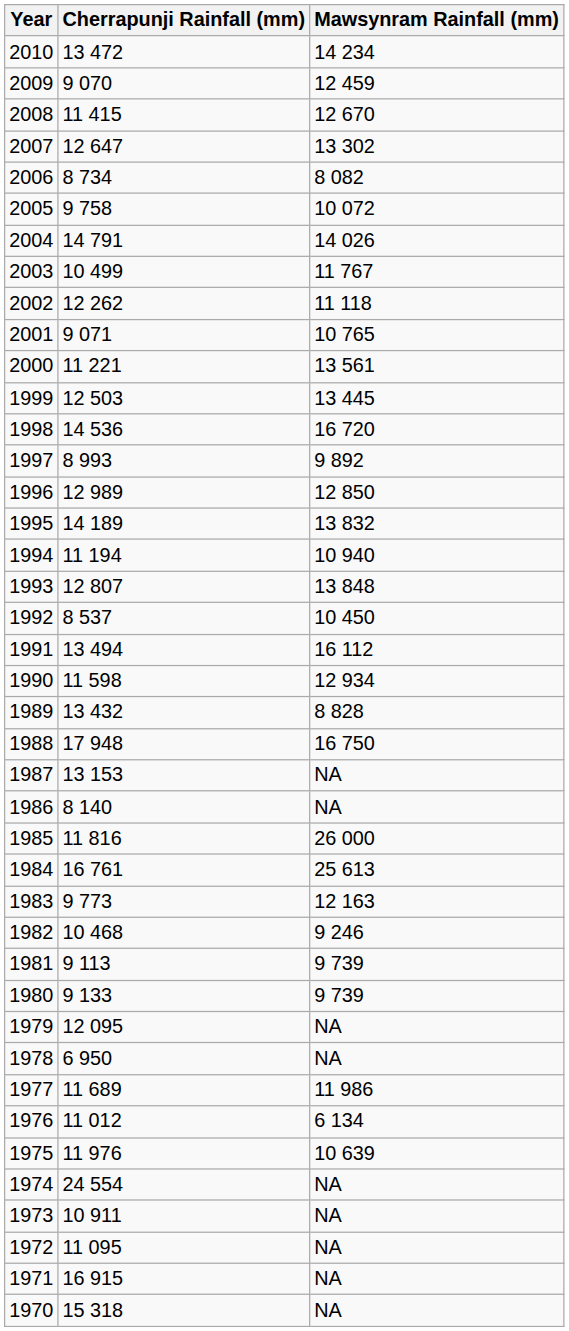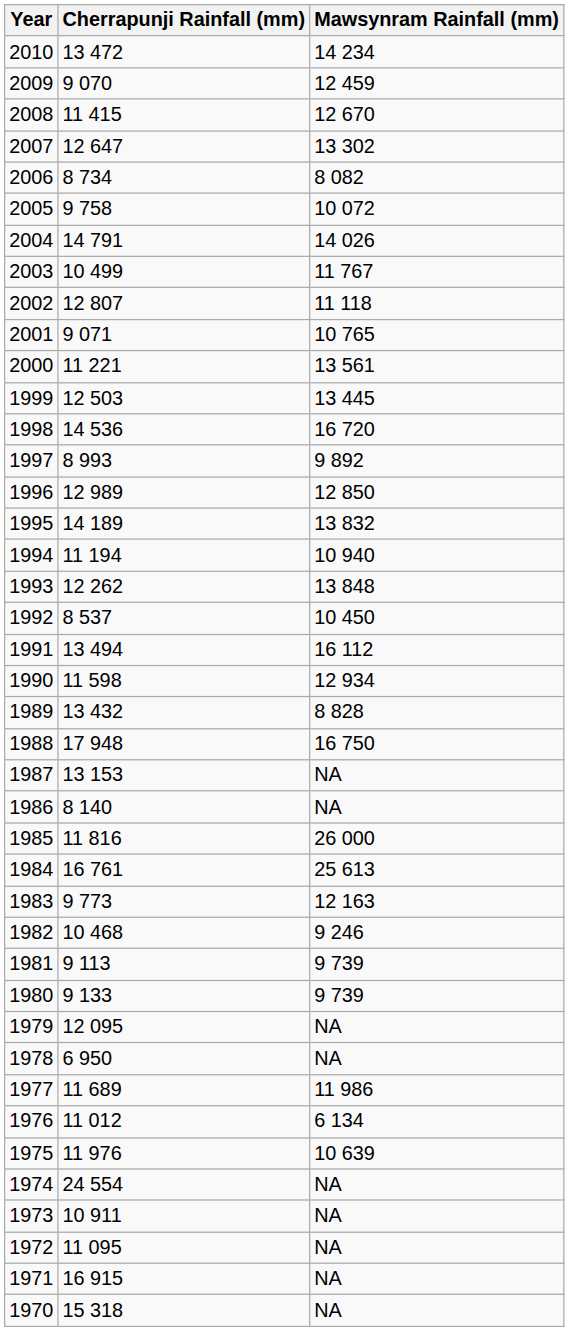 <table class="wikitable sortable">
 <tr>
 <th>Year</th>
 <th>Cherrapunji Rainfall (mm)</th>
 <th>Mawsynram Rainfall (mm)</th>
 </tr>
 <tr>
 <td>2010</td>
 <td>13 472</td>
 <td>14 234</td>
 </tr>
 <tr>
 <td>2009</td>
 <td>9 070</td>
 <td>12 459</td>
 </tr>
 <tr>
 <td>2008</td>
 <td>11 415</td>
 <td>12 670</td>
 </tr>
 <tr>
 <td>2007</td>
 <td>12 647</td>
 <td>13 302</td>
 </tr>
 <tr>
 <td>2006</td>
 <td>8 734</td>
 <td>8 082</td>
 </tr>
 <tr>
 <td>2005</td>
 <td>9 758</td>
 <td>10 072</td>
 </tr>
 <tr>
 <td>2004</td>
 <td>14 791</td>
 <td>14 026</td>
 </tr>
 <tr>
 <td>2003</td>
 <td>10 499</td>
 <td>11 767</td>
 </tr>
 <tr>
 <td>2002</td>
-<td>12 262</td>
+<td>12 807</td>
 <td>11 118</td>
 </tr>
 <tr>
 <td>2001</td>
 <td>9 071</td>
 <td>10 765</td>
 </tr>
 <tr>
 <td>2000</td>
 <td>11 221</td>
 <td>13 561</td>
 </tr>
 <tr>
 <td>1999</td>
 <td>12 503</td>
 <td>13 445</td>
 </tr>
 <tr>
 <td>1998</td>
 <td>14 536</td>
 <td>16 720</td>
 </tr>
 <tr>
 <td>1997</td>
 <td>8 993</td>
 <td>9 892</td>
 </tr>
 <tr>
 <td>1996</td>
 <td>12 989</td>
 <td>12 850</td>
 </tr>
 <tr>
 <td>1995</td>
 <td>14 189</td>
 <td>13 832</td>
 </tr>
 <tr>
 <td>1994</td>
 <td>11 194</td>
 <td>10 940</td>
 </tr>
 <tr>
 <td>1993</td>
-<td>12 807</td>
+<td>12 262</td>
 <td>13 848</td>
 </tr>
 <tr>
 <td>1992</td>
 <td>8 537</td>
 <td>10 450</td>
 </tr>
 <tr>
 <td>1991</td>
 <td>13 494</td>
 <td>16 112</td>
 </tr>
 <tr>
 <td>1990</td>
 <td>11 598</td>
 <td>12 934</td>
 </tr>
 <tr>
 <td>1989</td>
 <td>13 432</td>
 <td>8 828</td>
 </tr>
 <tr>
 <td>1988</td>
 <td>17 948</td>
 <td>16 750</td>
 </tr>
 <tr>
 <td>1987</td>
 <td>13 153</td>
 <td>NA</td>
 </tr>
 <tr>
 <td>1986</td>
 <td>8 140</td>
 <td>NA</td>
 </tr>
 <tr>
 <td>1985</td>
 <td>11 816</td>
 <td>26 000</td>
 </tr>
 <tr>
 <td>1984</td>
 <td>16 761</td>
 <td>25 613</td>
 </tr>
 <tr>
 <td>1983</td>
 <td>9 773</td>
 <td>12 163</td>
 </tr>
 <tr>
 <td>1982</td>
 <td>10 468</td>
 <td>9 246</td>
 </tr>
 <tr>
 <td>1981</td>
 <td>9 113</td>
 <td>9 739</td>
 </tr>
 <tr>
 <td>1980</td>
 <td>9 133</td>
 <td>9 739</td>
 </tr>
 <tr>
 <td>1979</td>
 <td>12 095</td>
 <td>NA</td>
 </tr>
 <tr>
 <td>1978</td>
 <td>6 950</td>
 <td>NA</td>
 </tr>
 <tr>
 <td>1977</td>
 <td>11 689</td>
 <td>11 986</td>
 </tr>
 <tr>
 <td>1976</td>
 <td>11 012</td>
 <td>6 134</td>
 </tr>
 <tr>
 <td>1975</td>
 <td>11 976</td>
 <td>10 639</td>
 </tr>
 <tr>
 <td>1974</td>
 <td>24 554</td>
 <td>NA</td>
 </tr>
 <tr>
 <td>1973</td>
 <td>10 911</td>
 <td>NA</td>
 </tr>
 <tr>
 <td>1972</td>
 <td>11 095</td>
 <td>NA</td>
 </tr>
 <tr>
 <td>1971</td>
 <td>16 915</td>
 <td>NA</td>
 </tr>
 <tr>
 <td>1970</td>
 <td>15 318</td>
 <td>NA</td>
 </tr>
 </table>
